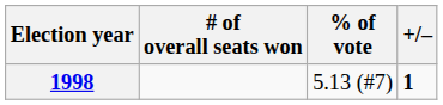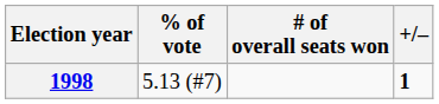 <table class=wikitable>
 <tr>
 <th>Election year</th>
+<th>% of<br>vote</th>
 <th># of<br>overall seats won</th>
-<th>% of<br>vote</th>
 <th>+/–</th>
 </tr>
 <tr>
 <th><a href='#'>1998</a></th>
+<td>5.13 (#7)</td>
 <td></td>
-<td>5.13 (#7)</td>
 <td><strong>1</strong></td>
 </tr>
 </table>
